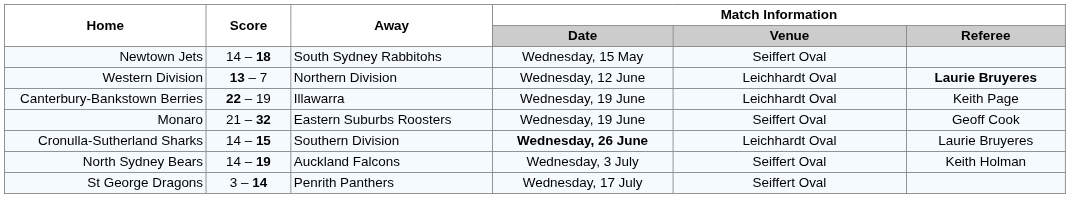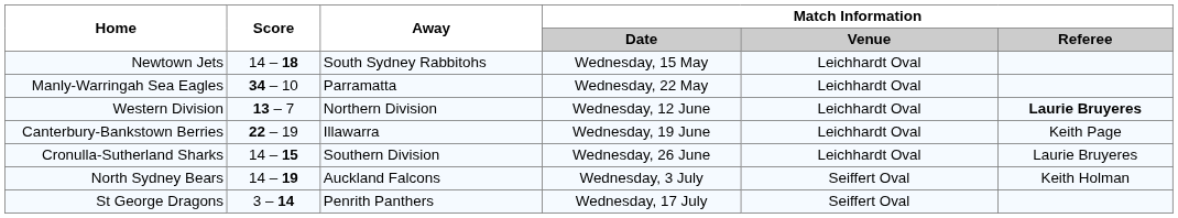 <table border="1" cellpadding="3" cellspacing="0" width="100%" style="border-collapse:collapse;  text-align:center;">
 <tr>
 <th rowspan="2" width="19%">Home</th>
 <th rowspan="2" width="8%">Score</th>
 <th rowspan="2" width="19%">Away</th>
 <th colspan="3">Match Information</th>
 </tr>
 <tr bgcolor="#CCCCCC">
 <th width="17%">Date</th>
 <th width="22%">Venue</th>
 <th width="50%">Referee</th>
 </tr>
 <tr style="text-align:center; background:#f5faff;">
 <td align="right">Newtown Jets </td>
 <td align="center">14 – <strong>18</strong></td>
 <td align="left"> South Sydney Rabbitohs</td>
 <td>Wednesday, 15 May</td>
-<td>Seiffert Oval</td>
+<td>Leichhardt Oval</td>
+<td></td>
+</tr>
+<tr style="text-align:center; background:#f5faff;">
+<td align="right">Manly-Warringah Sea Eagles </td>
+<td align="center"><strong>34</strong> – 10</td>
+<td align="left"> Parramatta</td>
+<td>Wednesday, 22 May</td>
+<td>Leichhardt Oval</td>
 <td></td>
 </tr>
 <tr style="text-align:center; background:#f5faff;">
 <td align="right">Western Division </td>
 <td align="center"><strong>13</strong> – 7</td>
 <td align="left"> Northern Division</td>
 <td>Wednesday, 12 June</td>
 <td>Leichhardt Oval</td>
 <td><strong>Laurie Bruyeres</strong></td>
 </tr>
 <tr style="text-align:center; background:#f5faff;">
 <td align="right">Canterbury-Bankstown Berries <strong></strong></td>
 <td align="center"><strong>22</strong> – 19</td>
 <td align="left"> Illawarra</td>
 <td>Wednesday, 19 June</td>
 <td>Leichhardt Oval</td>
 <td>Keith Page</td>
 </tr>
 <tr style="text-align:center; background:#f5faff;">
-<td align="right">Monaro </td>
-<td>21 – <strong>32</strong></td>
-<td align="left"> Eastern Suburbs Roosters</td>
-<td>Wednesday, 19 June</td>
-<td>Seiffert Oval</td>
-<td>Geoff Cook</td>
-</tr>
-<tr style="text-align:center; background:#f5faff;">
 <td align="right">Cronulla-Sutherland Sharks </td>
 <td>14 – <strong>15</strong></td>
 <td align="left"> Southern Division</td>
-<td><strong>Wednesday, 26 June</strong></td>
+<td>Wednesday, 26 June</td>
 <td>Leichhardt Oval</td>
 <td>Laurie Bruyeres</td>
 </tr>
 <tr style="text-align:center; background:#f5faff;">
 <td align="right">North Sydney Bears </td>
 <td>14 – <strong>19</strong></td>
 <td align="left"> Auckland Falcons</td>
 <td>Wednesday, 3 July</td>
 <td>Seiffert Oval</td>
 <td>Keith Holman</td>
 </tr>
 <tr style="text-align:center; background:#f5faff;">
 <td align="right">St George Dragons </td>
 <td>3 – <strong>14</strong></td>
 <td align="left"> Penrith Panthers</td>
 <td>Wednesday, 17 July</td>
 <td>Seiffert Oval</td>
 <td></td>
 </tr>
 </table>
